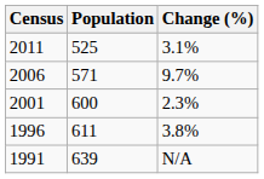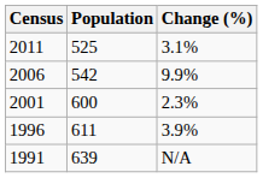 <table class="wikitable">
 <tr>
 <th>Census</th>
 <th>Population</th>
 <th>Change (%)</th>
 </tr>
 <tr>
 <td>2011</td>
 <td>525</td>
 <td> 3.1%</td>
 </tr>
 <tr>
 <td>2006</td>
-<td>571</td>
-<td> 9.7%</td>
+<td>542</td>
+<td> 9.9%</td>
 </tr>
 <tr>
 <td>2001</td>
 <td>600</td>
 <td> 2.3%</td>
 </tr>
 <tr>
 <td>1996</td>
 <td>611</td>
-<td> 3.8%</td>
+<td> 3.9%</td>
 </tr>
 <tr>
 <td>1991</td>
 <td>639</td>
 <td>N/A</td>
 </tr>
 </table>
